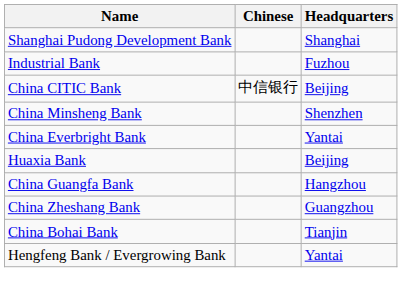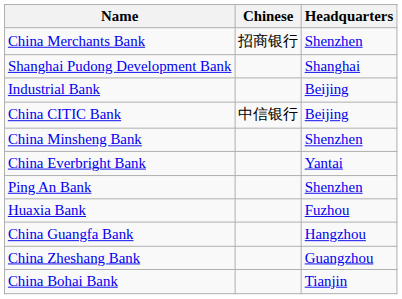 <table class="wikitable sortable">
 <tr>
 <th>Name</th>
 <th>Chinese</th>
 <th>Headquarters</th>
+</tr>
+<tr>
+<td><a href='#'>China Merchants Bank</a></td>
+<td>招商银行</td>
+<td><a href='#'>Shenzhen</a></td>
 </tr>
 <tr>
 <td><a href='#'>Shanghai Pudong Development Bank</a></td>
 <td></td>
 <td><a href='#'>Shanghai</a></td>
 </tr>
 <tr>
 <td><a href='#'>Industrial Bank</a></td>
 <td></td>
-<td><a href='#'>Fuzhou</a></td>
+<td><a href='#'>Beijing</a></td>
 </tr>
 <tr>
 <td><a href='#'>China CITIC Bank</a></td>
 <td>中信银行</td>
 <td><a href='#'>Beijing</a></td>
 </tr>
 <tr>
 <td><a href='#'>China Minsheng Bank</a></td>
 <td></td>
 <td><a href='#'>Shenzhen</a></td>
 </tr>
 <tr>
 <td><a href='#'>China Everbright Bank</a></td>
 <td></td>
 <td><a href='#'>Yantai</a></td>
 </tr>
 <tr>
+<td><a href='#'>Ping An Bank</a></td>
+<td></td>
+<td><a href='#'>Shenzhen</a></td>
+</tr>
+<tr>
 <td><a href='#'>Huaxia Bank</a></td>
 <td></td>
-<td><a href='#'>Beijing</a></td>
+<td><a href='#'>Fuzhou</a></td>
 </tr>
 <tr>
 <td><a href='#'>China Guangfa Bank</a></td>
 <td></td>
 <td><a href='#'>Hangzhou</a></td>
 </tr>
 <tr>
 <td><a href='#'>China Zheshang Bank</a></td>
 <td></td>
 <td><a href='#'>Guangzhou</a></td>
 </tr>
 <tr>
 <td><a href='#'>China Bohai Bank</a></td>
 <td></td>
 <td><a href='#'>Tianjin</a></td>
 </tr>
-<tr>
-<td>Hengfeng Bank / Evergrowing Bank</td>
-<td></td>
-<td><a href='#'>Yantai</a></td>
-</tr>
 </table>
